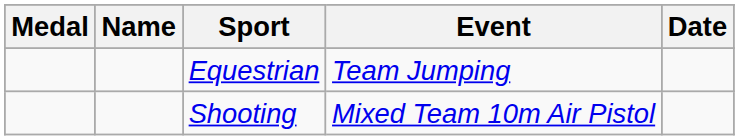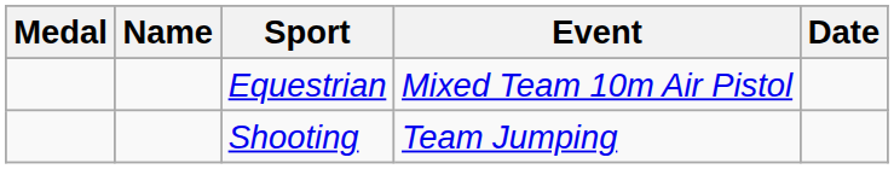 <table class="wikitable sortable" style="font-size: 95%;">
 <tr>
 <th>Medal</th>
 <th>Name</th>
 <th>Sport</th>
 <th>Event</th>
 <th>Date</th>
 </tr>
 <tr>
 <td><em></em></td>
 <td><em> </em></td>
 <td><em><a href='#'>Equestrian</a></em></td>
-<td><em><a href='#'>Team Jumping</a></em></td>
+<td><em><a href='#'>Mixed Team 10m Air Pistol</a></em></td>
 <td><em></em></td>
 </tr>
 <tr>
 <td><em></em></td>
 <td><em> </em></td>
 <td><em><a href='#'>Shooting</a></em></td>
-<td><em><a href='#'>Mixed Team 10m Air Pistol</a></em></td>
+<td><em><a href='#'>Team Jumping</a></em></td>
 <td><em></em></td>
 </tr>
 </table>
